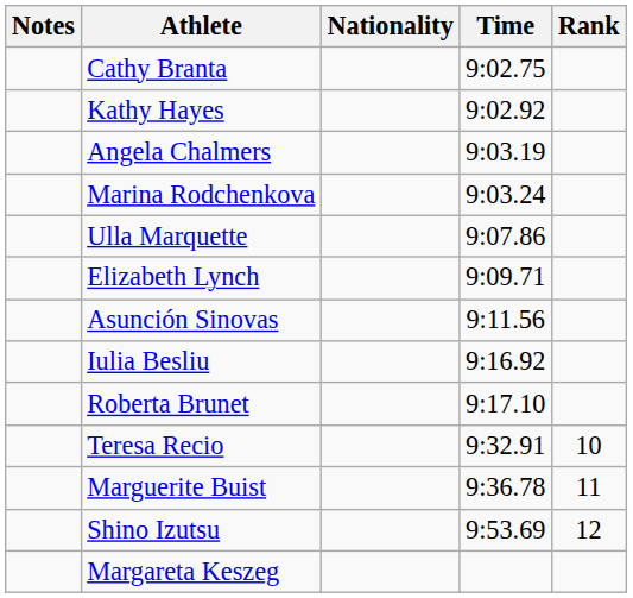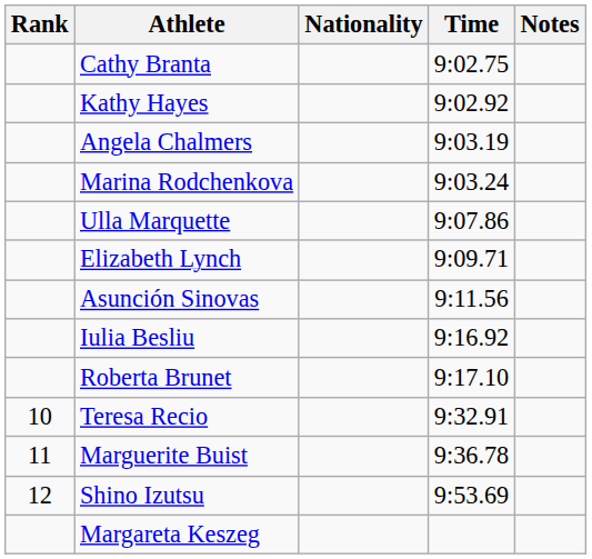 <table class="wikitable sortable" style="text-align:center">
 <tr>
-<th>Notes</th>
+<th>Rank</th>
 <th>Athlete</th>
 <th>Nationality</th>
 <th>Time</th>
-<th>Rank</th>
+<th>Notes</th>
 </tr>
 <tr>
 <td></td>
 <td align=left><a href='#'>Cathy Branta</a></td>
 <td align=left></td>
 <td>9:02.75</td>
 <td></td>
 </tr>
 <tr>
 <td></td>
 <td align=left><a href='#'>Kathy Hayes</a></td>
 <td align=left></td>
 <td>9:02.92</td>
 <td></td>
 </tr>
 <tr>
 <td></td>
 <td align=left><a href='#'>Angela Chalmers</a></td>
 <td align=left></td>
 <td>9:03.19</td>
 <td></td>
 </tr>
 <tr>
 <td></td>
 <td align=left><a href='#'>Marina Rodchenkova</a></td>
 <td align=left></td>
 <td>9:03.24</td>
 <td></td>
 </tr>
 <tr>
 <td></td>
 <td align=left><a href='#'>Ulla Marquette</a></td>
 <td align=left></td>
 <td>9:07.86</td>
 <td></td>
 </tr>
 <tr>
 <td></td>
 <td align=left><a href='#'>Elizabeth Lynch</a></td>
 <td align=left></td>
 <td>9:09.71</td>
 <td></td>
 </tr>
 <tr>
 <td></td>
 <td align=left><a href='#'>Asunción Sinovas</a></td>
 <td align=left></td>
 <td>9:11.56</td>
 <td></td>
 </tr>
 <tr>
 <td></td>
 <td align=left><a href='#'>Iulia Besliu</a></td>
 <td align=left></td>
 <td>9:16.92</td>
 <td></td>
 </tr>
 <tr>
 <td></td>
 <td align=left><a href='#'>Roberta Brunet</a></td>
 <td align=left></td>
 <td>9:17.10</td>
 <td></td>
 </tr>
 <tr>
-<td></td>
+<td>10</td>
 <td align=left><a href='#'>Teresa Recio</a></td>
 <td align=left></td>
 <td>9:32.91</td>
-<td>10</td>
+<td></td>
 </tr>
 <tr>
-<td></td>
+<td>11</td>
 <td align=left><a href='#'>Marguerite Buist</a></td>
 <td align=left></td>
 <td>9:36.78</td>
-<td>11</td>
+<td></td>
 </tr>
 <tr>
-<td></td>
+<td>12</td>
 <td align=left><a href='#'>Shino Izutsu</a></td>
 <td align=left></td>
 <td>9:53.69</td>
-<td>12</td>
+<td></td>
 </tr>
 <tr>
 <td></td>
 <td align=left><a href='#'>Margareta Keszeg</a></td>
 <td align=left></td>
 <td></td>
 <td></td>
 </tr>
 </table>
